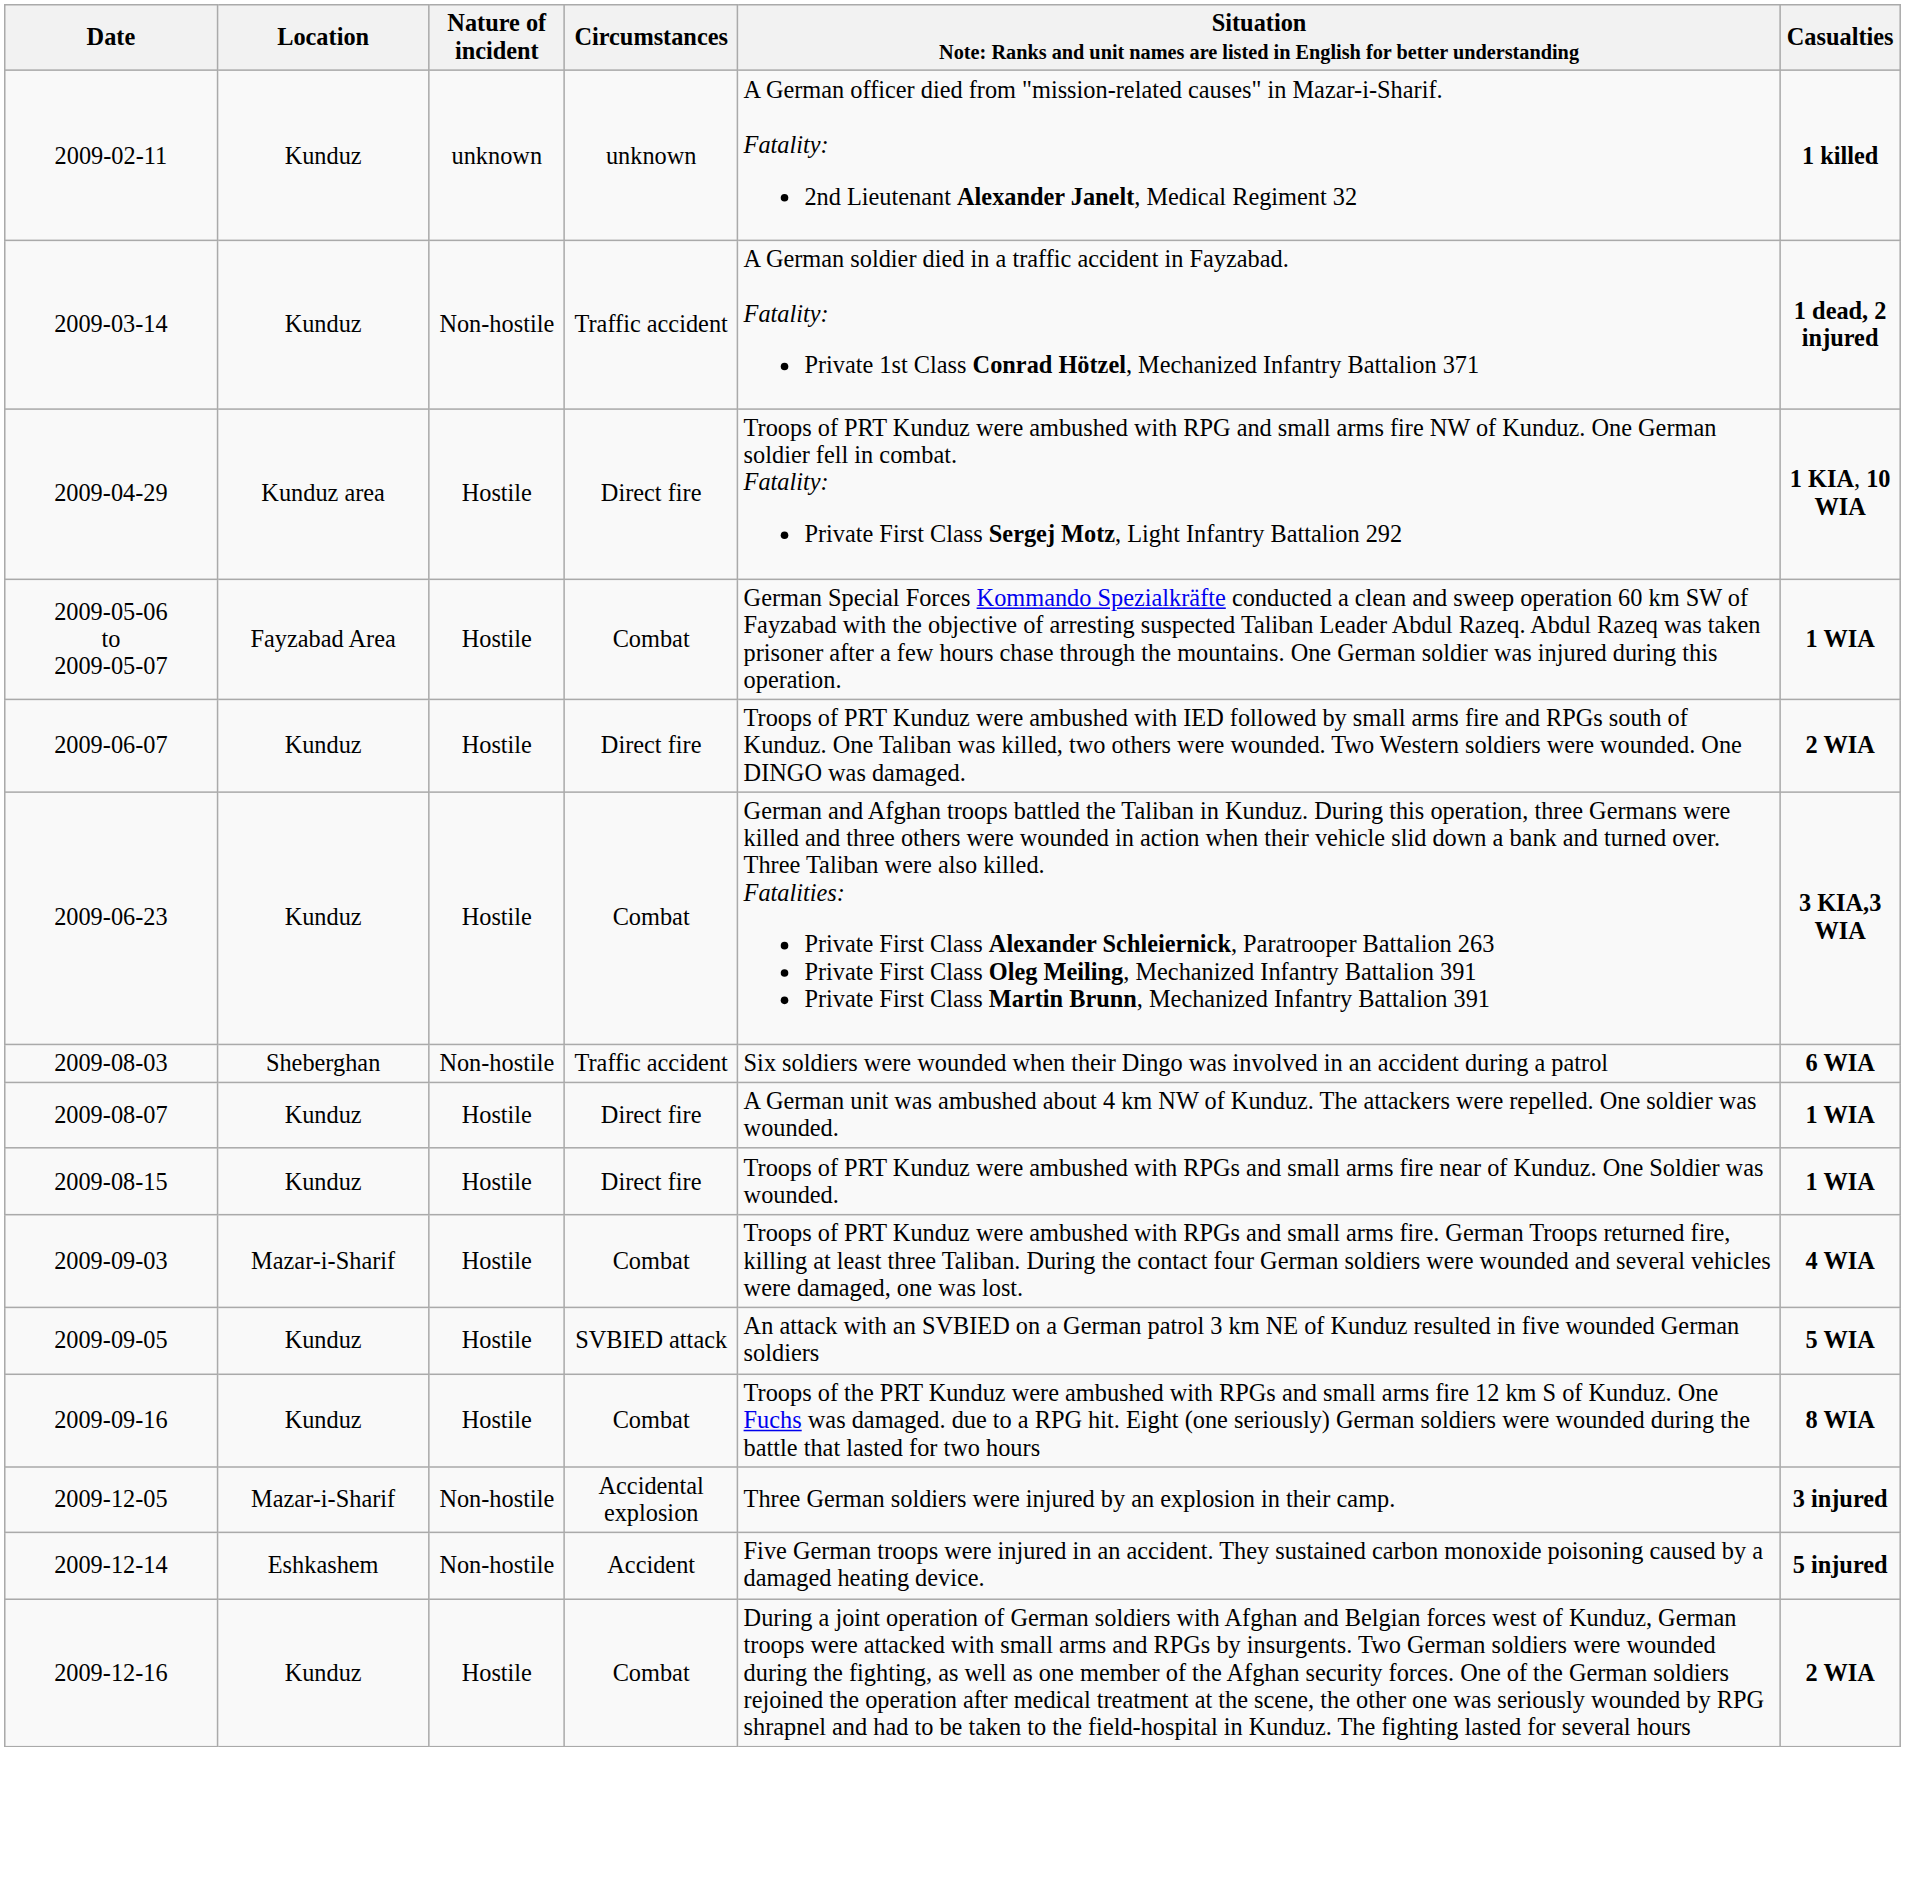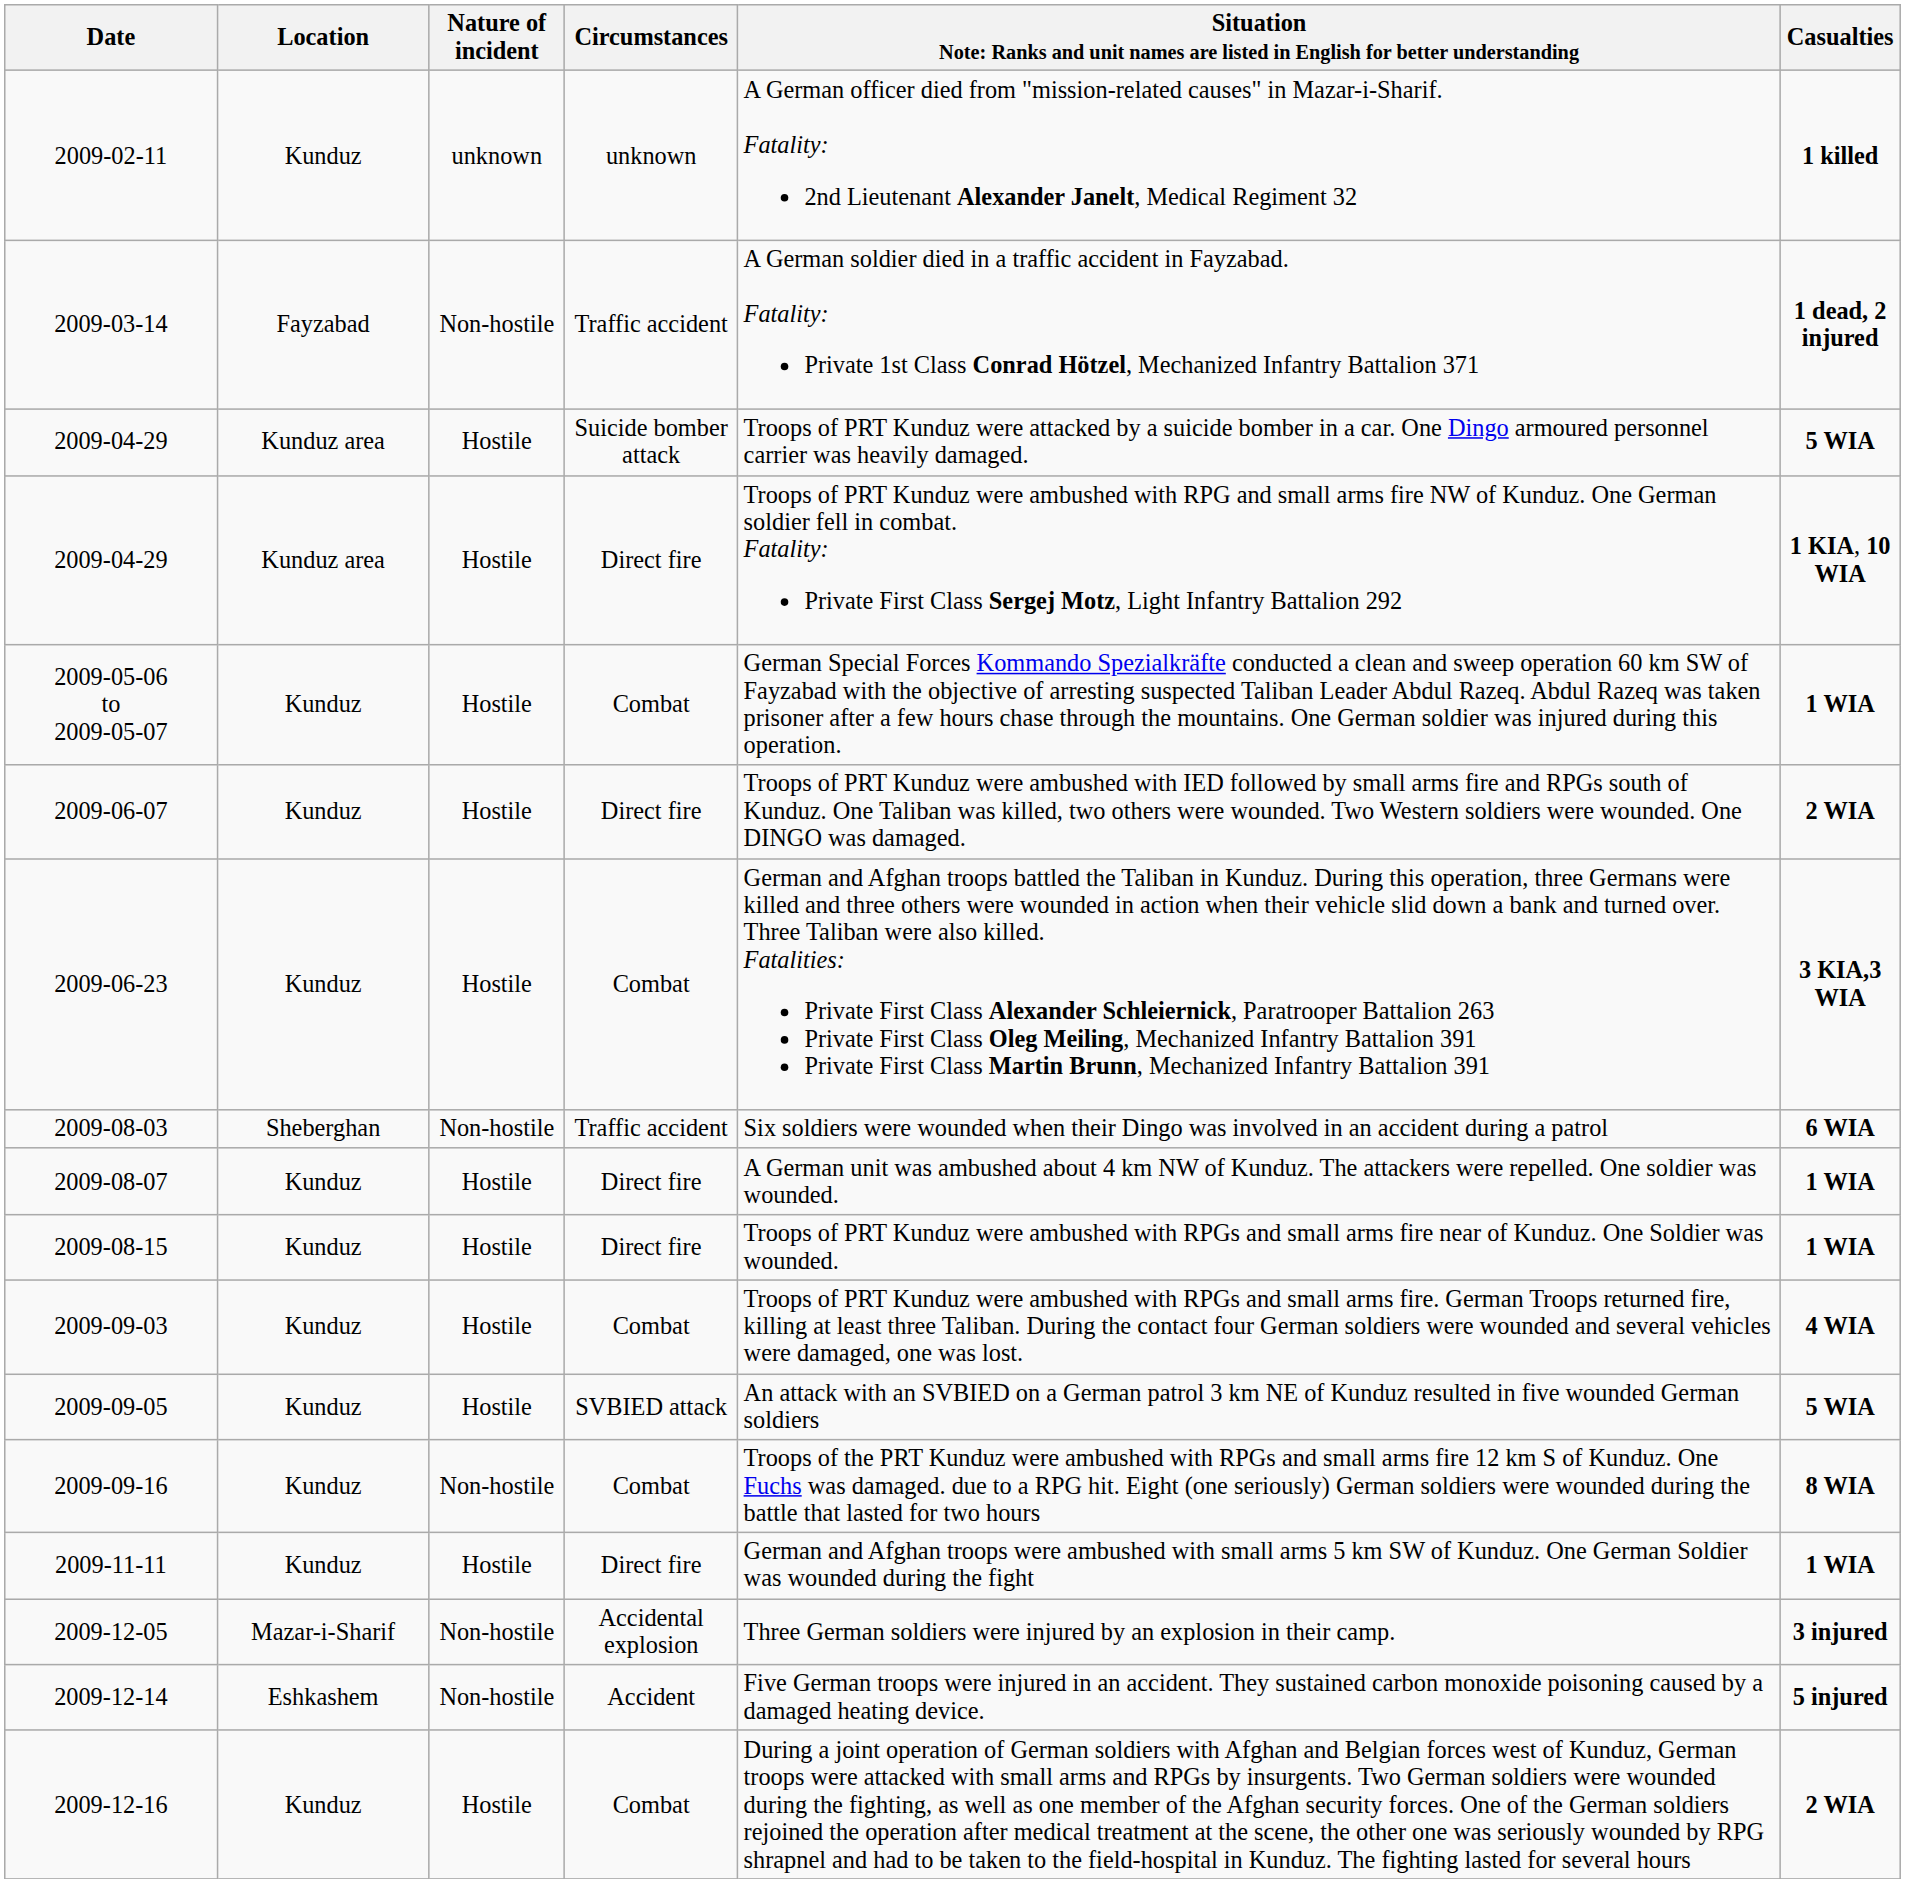 <table class="wikitable">
 <tr>
 <th style="width: 11%">Date</th>
 <th style="width: 11%">Location</th>
 <th style="width: 7%">Nature of incident</th>
 <th style="width: 9%">Circumstances</th>
 <th style="width: 54%">Situation<br><small>Note: Ranks and unit names are listed in English for better understanding</small></th>
 <th style="width: 6%">Casualties</th>
 </tr>
 <tr>
 <td align="center">2009-02-11</td>
 <td align="center">Kunduz</td>
 <td align="center">unknown</td>
 <td align="center">unknown</td>
 <td>A German officer died from "mission-related causes" in Mazar-i-Sharif.<br><br><em>Fatality:</em><ul><li>2nd Lieutenant <strong>Alexander Janelt</strong>, Medical Regiment 32</li></ul></td>
 <td align="center"><strong>1 killed</strong></td>
 </tr>
 <tr>
 <td align="center">2009-03-14</td>
-<td align="center">Kunduz</td>
+<td align="center">Fayzabad</td>
 <td align="center">Non-hostile</td>
 <td align="center">Traffic accident</td>
 <td>A German soldier died in a traffic accident in Fayzabad.<br><br><em>Fatality:</em><ul><li>Private 1st Class <strong>Conrad Hötzel</strong>, Mechanized Infantry Battalion 371</li></ul></td>
 <td align="center"><strong>1 dead, 2 injured</strong></td>
+</tr>
+<tr>
+<td align="center">2009-04-29</td>
+<td align="center">Kunduz area</td>
+<td align="center">Hostile</td>
+<td align="center">Suicide bomber attack</td>
+<td>Troops of PRT Kunduz were attacked by a suicide bomber in a car. One <a href='#'>Dingo</a> armoured personnel carrier was heavily damaged.</td>
+<td align="center"><strong>5 WIA</strong></td>
 </tr>
 <tr>
 <td align="center">2009-04-29</td>
 <td align="center">Kunduz area</td>
 <td align="center">Hostile</td>
 <td align="center">Direct fire</td>
 <td>Troops of PRT Kunduz were ambushed with RPG and small arms fire NW of Kunduz. One German soldier fell in combat.<br><em>Fatality:</em><ul><li>Private First Class <strong>Sergej Motz</strong>, Light Infantry Battalion 292</li></ul></td>
 <td align="center"><strong>1 KIA</strong>, <strong>10 WIA</strong></td>
 </tr>
 <tr>
 <td align="center">2009-05-06<br>to<br>2009-05-07</td>
-<td align="center">Fayzabad Area</td>
+<td align="center">Kunduz</td>
 <td align="center">Hostile</td>
 <td align="center">Combat</td>
 <td>German Special Forces <a href='#'>Kommando Spezialkräfte</a> conducted a clean and sweep operation 60 km SW of Fayzabad with the objective of arresting suspected Taliban Leader Abdul Razeq. Abdul Razeq was taken prisoner after a few hours chase through the mountains. One German soldier was injured during this operation.</td>
 <td align="center"><strong>1 WIA</strong></td>
 </tr>
 <tr>
 <td align="center">2009-06-07</td>
 <td align="center">Kunduz</td>
 <td align="center">Hostile</td>
 <td align="center">Direct fire</td>
 <td>Troops of PRT Kunduz were ambushed with IED followed by small arms fire and RPGs south of Kunduz. One Taliban was killed, two others were wounded. Two Western soldiers were wounded. One DINGO was damaged.</td>
 <td align="center"><strong>2 WIA</strong></td>
 </tr>
 <tr>
 <td align="center">2009-06-23</td>
 <td align="center">Kunduz</td>
 <td align="center">Hostile</td>
 <td align="center">Combat</td>
 <td>German and Afghan troops battled the Taliban in Kunduz. During this operation, three Germans were killed and three others were wounded in action when their vehicle slid down a bank and turned over. Three Taliban were also killed.<br><em>Fatalities:</em><ul><li>Private First Class <strong>Alexander Schleiernick</strong>, Paratrooper Battalion 263</li><li>Private First Class <strong>Oleg Meiling</strong>, Mechanized Infantry Battalion 391</li><li>Private First Class <strong>Martin Brunn</strong>, Mechanized Infantry Battalion 391</li></ul></td>
 <td align="center"><strong>3 KIA,3 WIA</strong></td>
 </tr>
 <tr>
 <td align="center">2009-08-03</td>
 <td align="center">Sheberghan</td>
 <td align="center">Non-hostile</td>
 <td align="center">Traffic accident</td>
 <td>Six soldiers were wounded when their Dingo was involved in an accident during a patrol</td>
 <td align="center"><strong>6 WIA</strong></td>
 </tr>
 <tr>
 <td align="center">2009-08-07</td>
 <td align="center">Kunduz</td>
 <td align="center">Hostile</td>
 <td align="center">Direct fire</td>
 <td>A German unit was ambushed about 4 km NW of Kunduz. The attackers were repelled. One soldier was wounded.</td>
 <td align="center"><strong>1 WIA</strong></td>
 </tr>
 <tr>
 <td align="center">2009-08-15</td>
 <td align="center">Kunduz</td>
 <td align="center">Hostile</td>
 <td align="center">Direct fire</td>
 <td>Troops of PRT Kunduz were ambushed with RPGs and small arms fire near of Kunduz. One Soldier was wounded.</td>
 <td align="center"><strong>1 WIA</strong></td>
 </tr>
 <tr>
 <td align="center">2009-09-03</td>
-<td align="center">Mazar-i-Sharif</td>
+<td align="center">Kunduz</td>
 <td align="center">Hostile</td>
 <td align="center">Combat</td>
 <td>Troops of PRT Kunduz were ambushed with RPGs and small arms fire. German Troops returned fire, killing at least three Taliban. During the contact four German soldiers were wounded and several vehicles were damaged, one was lost.</td>
 <td align="center"><strong>4 WIA</strong></td>
 </tr>
 <tr>
 <td align="center">2009-09-05</td>
 <td align="center">Kunduz</td>
 <td align="center">Hostile</td>
 <td align="center">SVBIED attack</td>
 <td>An attack with an SVBIED on a German patrol 3 km NE of Kunduz resulted in five wounded German soldiers</td>
 <td align="center"><strong>5 WIA</strong></td>
 </tr>
 <tr>
 <td align="center">2009-09-16</td>
 <td align="center">Kunduz</td>
-<td align="center">Hostile</td>
+<td align="center">Non-hostile</td>
 <td align="center">Combat</td>
 <td>Troops of the PRT Kunduz were ambushed with RPGs and small arms fire 12 km S of Kunduz. One <a href='#'>Fuchs</a> was damaged. due to a RPG hit. Eight (one seriously) German soldiers were wounded during the battle that lasted for two hours</td>
 <td align="center"><strong>8 WIA</strong></td>
+</tr>
+<tr>
+<td align="center">2009-11-11</td>
+<td align="center">Kunduz</td>
+<td align="center">Hostile</td>
+<td align="center">Direct fire</td>
+<td>German and Afghan troops were ambushed with small arms 5 km SW of Kunduz. One German Soldier was wounded during the fight</td>
+<td align="center"><strong>1 WIA</strong></td>
 </tr>
 <tr>
 <td align="center">2009-12-05</td>
 <td align="center">Mazar-i-Sharif</td>
 <td align="center">Non-hostile</td>
 <td align="center">Accidental explosion</td>
 <td>Three German soldiers were injured by an explosion in their camp.</td>
 <td align="center"><strong>3 injured</strong></td>
 </tr>
 <tr>
 <td align="center">2009-12-14</td>
 <td align="center">Eshkashem</td>
 <td align="center">Non-hostile</td>
 <td align="center">Accident</td>
 <td>Five German troops were injured in an accident. They sustained carbon monoxide poisoning caused by a damaged heating device.</td>
 <td align="center"><strong>5 injured</strong></td>
 </tr>
 <tr>
 <td align="center">2009-12-16</td>
 <td align="center">Kunduz</td>
 <td align="center">Hostile</td>
 <td align="center">Combat</td>
 <td>During a joint operation of German soldiers with Afghan and Belgian forces west of Kunduz, German troops were attacked with small arms and RPGs by insurgents. Two German soldiers were wounded during the fighting, as well as one member of the Afghan security forces. One of the German soldiers rejoined the operation after medical treatment at the scene, the other one was seriously wounded by RPG shrapnel and had to be taken to the field-hospital in Kunduz. The fighting lasted for several hours</td>
 <td align="center"><strong>2 WIA</strong></td>
 </tr>
 </table>
